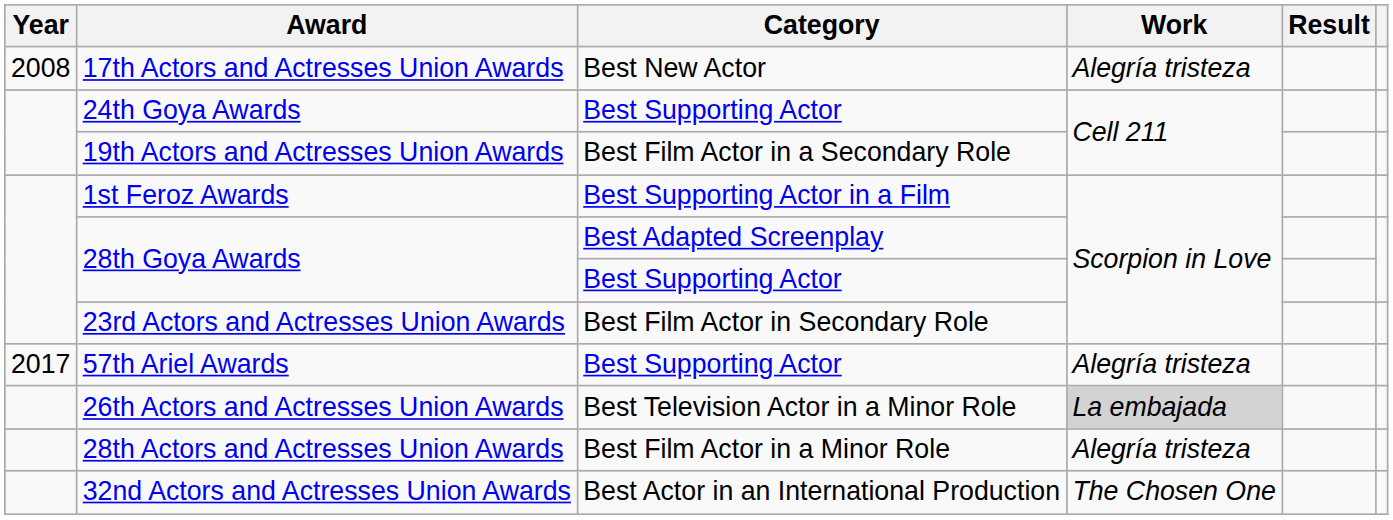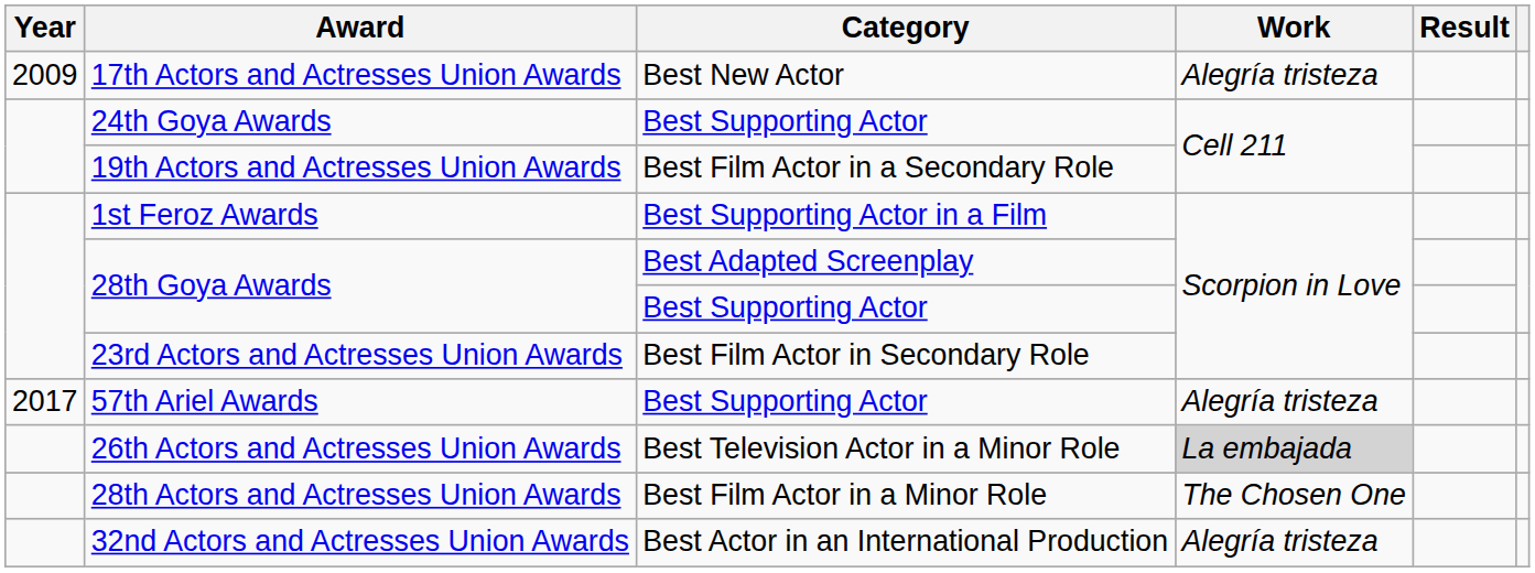 <table class="wikitable sortable plainrowheaders">
 <tr>
 <th>Year</th>
 <th>Award</th>
 <th>Category</th>
 <th>Work</th>
 <th>Result</th>
 <th scope="col" class="unsortable"></th>
 </tr>
 <tr>
-<td align = "center">2008</td>
+<td align = "center">2009</td>
 <td><a href='#'>17th Actors and Actresses Union Awards</a></td>
 <td>Best New Actor</td>
 <td><em>Alegría tristeza</em></td>
 <td></td>
 <td align = "center"></td>
 </tr>
 <tr>
 <td rowspan = "2"></td>
 <td><a href='#'>24th Goya Awards</a></td>
 <td><a href='#'>Best Supporting Actor</a></td>
 <td rowspan = "2"><em>Cell 211</em></td>
 <td></td>
 <td></td>
 </tr>
 <tr>
 <td><a href='#'>19th Actors and Actresses Union Awards</a></td>
 <td>Best Film Actor in a Secondary Role</td>
 <td></td>
 <td></td>
 </tr>
 <tr>
 <td rowspan = "4"></td>
 <td><a href='#'>1st Feroz Awards</a></td>
 <td><a href='#'>Best Supporting Actor in a Film</a></td>
 <td rowspan = "4"><em>Scorpion in Love</em></td>
 <td></td>
 <td></td>
 </tr>
 <tr>
 <td rowspan = "2"><a href='#'>28th Goya Awards</a></td>
 <td><a href='#'>Best Adapted Screenplay</a></td>
 <td></td>
 <td rowspan = "2" align= "center"></td>
 </tr>
 <tr>
 <td><a href='#'>Best Supporting Actor</a></td>
 <td></td>
 </tr>
 <tr>
 <td><a href='#'>23rd Actors and Actresses Union Awards</a></td>
 <td>Best Film Actor in Secondary Role</td>
 <td></td>
 <td></td>
 </tr>
 <tr>
 <td align = "center">2017</td>
 <td><a href='#'>57th Ariel Awards</a></td>
 <td><a href='#'>Best Supporting Actor</a></td>
 <td><em>Alegría tristeza</em></td>
 <td></td>
 <td align = "center"></td>
 </tr>
 <tr>
 <td></td>
 <td><a href='#'>26th Actors and Actresses Union Awards</a></td>
 <td>Best Television Actor in a Minor Role</td>
 <td style="background: lightgrey;"><em>La embajada</em></td>
 <td></td>
 <td></td>
 </tr>
 <tr>
 <td></td>
 <td><a href='#'>28th Actors and Actresses Union Awards</a></td>
 <td>Best Film Actor in a Minor Role</td>
-<td><em>Alegría tristeza</em></td>
+<td><em>The Chosen One</em></td>
 <td></td>
 <td></td>
 </tr>
 <tr>
 <td></td>
 <td><a href='#'>32nd Actors and Actresses Union Awards</a></td>
 <td>Best Actor in an International Production</td>
-<td><em>The Chosen One</em></td>
+<td><em>Alegría tristeza</em></td>
 <td></td>
 <td></td>
 </tr>
 </table>
